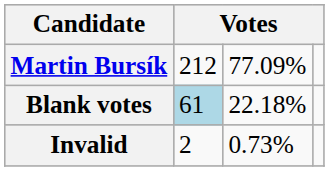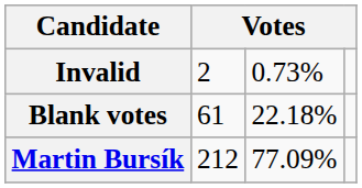 <table class="wikitable">
 <tr>
 <th>Candidate</th>
 <th colspan=3>Votes</th>
+</tr>
+<tr>
+<th>Invalid</th>
+<td>2</td>
+<td>0.73%</td>
+<td></td>
+</tr>
+<tr>
+<th>Blank votes</th>
+<td>61</td>
+<td>22.18%</td>
+<td></td>
 </tr>
 <tr>
 <th><a href='#'>Martin Bursík</a></th>
 <td>212</td>
 <td>77.09%</td>
 <td></td>
 </tr>
-<tr>
-<th>Blank votes</th>
-<td style="background: lightblue;">61</td>
-<td>22.18%</td>
-<td></td>
-</tr>
-<tr>
-<th>Invalid</th>
-<td>2</td>
-<td>0.73%</td>
-<td></td>
-</tr>
 </table>
